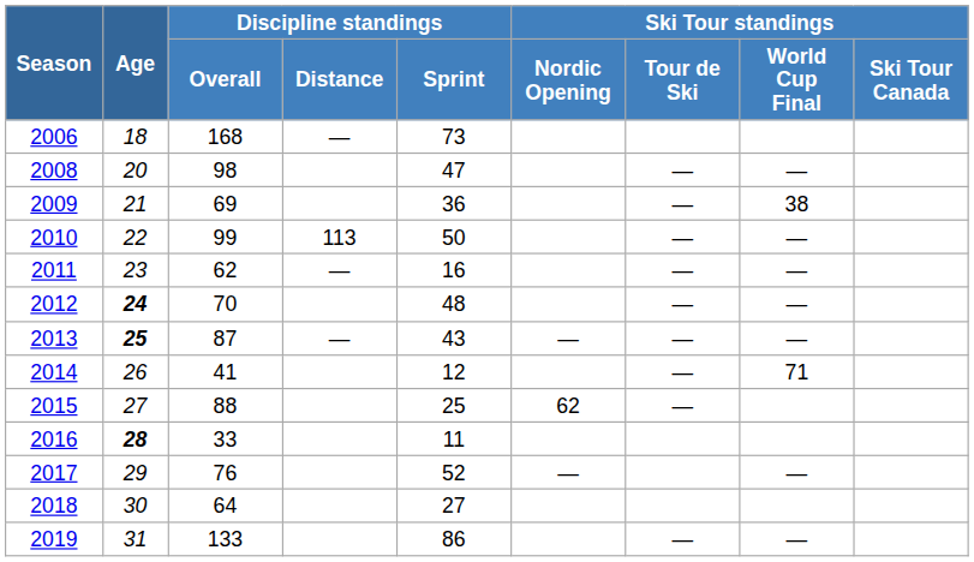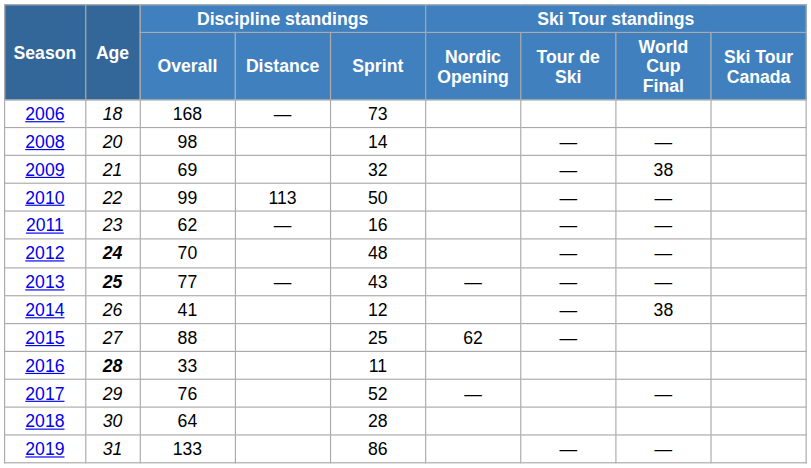 <table class="wikitable" style="font-size:95%; text-align:center; border:grey solid 1px; border-collapse:collapse; background:#ffffff;">
 <tr>
 <th style="background-color:#369; color:white; width:60px;" rowspan="2"> Season </th>
 <th style="background-color:#369; color:white; width:40px;" rowspan="2"> Age </th>
 <th style="background-color:#4180be; color:white;" colspan="3">Discipline standings</th>
 <th style="background-color:#4180be; color:white;" colspan="4">Ski Tour standings</th>
 </tr>
 <tr>
 <th style="background-color:#4180be; color:white; width:75px;">Overall</th>
 <th style="background-color:#4180be; color:white; width:75px;">Distance</th>
 <th style="background-color:#4180be; color:white; width:75px;">Sprint</th>
 <th style="background-color:#4180be; color:white; width:75px;">Nordic<br>Opening</th>
 <th style="background-color:#4180be; color:white; width:75px;">Tour de<br>Ski</th>
 <th style="background-color:#4180be; color:white; width:75px;">World Cup<br>Final</th>
 <th style="background-color:#4180be; color:white; width:75px;">Ski Tour<br>Canada</th>
 </tr>
 <tr>
 <td><a href='#'>2006</a></td>
 <td><em>18</em></td>
 <td>168</td>
 <td>—</td>
 <td>73</td>
 <td></td>
 <td></td>
 <td></td>
 <td></td>
 </tr>
 <tr>
 <td><a href='#'>2008</a></td>
 <td><em>20</em></td>
 <td>98</td>
 <td></td>
-<td>47</td>
+<td>14</td>
 <td></td>
 <td>—</td>
 <td>—</td>
 <td></td>
 </tr>
 <tr>
 <td><a href='#'>2009</a></td>
 <td><em>21</em></td>
 <td>69</td>
 <td></td>
-<td>36</td>
+<td>32</td>
 <td></td>
 <td>—</td>
 <td>38</td>
 <td></td>
 </tr>
 <tr>
 <td><a href='#'>2010</a></td>
 <td><em>22</em></td>
 <td>99</td>
 <td>113</td>
 <td>50</td>
 <td></td>
 <td>—</td>
 <td>—</td>
 <td></td>
 </tr>
 <tr>
 <td><a href='#'>2011</a></td>
 <td><em>23</em></td>
 <td>62</td>
 <td>—</td>
 <td>16</td>
 <td></td>
 <td>—</td>
 <td>—</td>
 <td></td>
 </tr>
 <tr>
 <td><a href='#'>2012</a></td>
 <td><strong><em>24</em></strong></td>
 <td>70</td>
 <td></td>
 <td>48</td>
 <td></td>
 <td>—</td>
 <td>—</td>
 <td></td>
 </tr>
 <tr>
 <td><a href='#'>2013</a></td>
 <td><strong><em>25</em></strong></td>
-<td>87</td>
+<td>77</td>
 <td>—</td>
 <td>43</td>
 <td>—</td>
 <td>—</td>
 <td>—</td>
 <td></td>
 </tr>
 <tr>
 <td><a href='#'>2014</a></td>
 <td><em>26</em></td>
 <td>41</td>
 <td></td>
 <td>12</td>
 <td></td>
 <td>—</td>
-<td>71</td>
+<td>38</td>
 <td></td>
 </tr>
 <tr>
 <td><a href='#'>2015</a></td>
 <td><em>27</em></td>
 <td>88</td>
 <td></td>
 <td>25</td>
 <td>62</td>
 <td>—</td>
 <td></td>
 <td></td>
 </tr>
 <tr>
 <td><a href='#'>2016</a></td>
 <td><strong><em>28</em></strong></td>
 <td>33</td>
 <td></td>
 <td>11</td>
 <td></td>
 <td></td>
 <td></td>
 <td></td>
 </tr>
 <tr>
 <td><a href='#'>2017</a></td>
 <td><em>29</em></td>
 <td>76</td>
 <td></td>
 <td>52</td>
 <td>—</td>
 <td></td>
 <td>—</td>
 <td></td>
 </tr>
 <tr>
 <td><a href='#'>2018</a></td>
 <td><em>30</em></td>
 <td>64</td>
 <td></td>
-<td>27</td>
+<td>28</td>
 <td></td>
 <td></td>
 <td></td>
 <td></td>
 </tr>
 <tr>
 <td><a href='#'>2019</a></td>
 <td><em>31</em></td>
 <td>133</td>
 <td></td>
 <td>86</td>
 <td></td>
 <td>—</td>
 <td>—</td>
 <td></td>
 </tr>
 </table>
